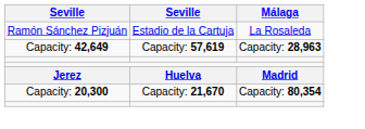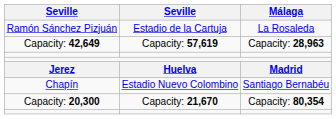 <table class="wikitable" style="text-align:center">
 <tr>
 <th><a href='#'>Seville</a></th>
 <th><a href='#'>Seville</a></th>
 <th><a href='#'>Málaga</a></th>
 </tr>
 <tr>
 <td><a href='#'>Ramón Sánchez Pizjuán</a></td>
 <td><a href='#'>Estadio de la Cartuja</a></td>
 <td><a href='#'>La Rosaleda</a></td>
 </tr>
 <tr>
 <td>Capacity: <strong>42,649</strong></td>
 <td>Capacity: <strong>57,619</strong></td>
 <td>Capacity: <strong>28,963</strong></td>
 </tr>
 <tr>
 <td></td>
 <td></td>
 <td></td>
 </tr>
 <tr>
 <td colspan="3"></td>
 </tr>
 <tr>
 <th><a href='#'>Jerez</a></th>
 <th><a href='#'>Huelva</a></th>
 <th><a href='#'>Madrid</a></th>
 </tr>
 <tr>
+<td><a href='#'>Chapín</a></td>
+<td><a href='#'>Estadio Nuevo Colombino</a></td>
+<td><a href='#'>Santiago Bernabéu</a></td>
+</tr>
+<tr>
 <td>Capacity: <strong>20,300</strong></td>
 <td>Capacity: <strong>21,670</strong></td>
 <td>Capacity: <strong>80,354</strong></td>
 </tr>
 <tr>
 <td></td>
 <td></td>
 <td></td>
 </tr>
 </table>
